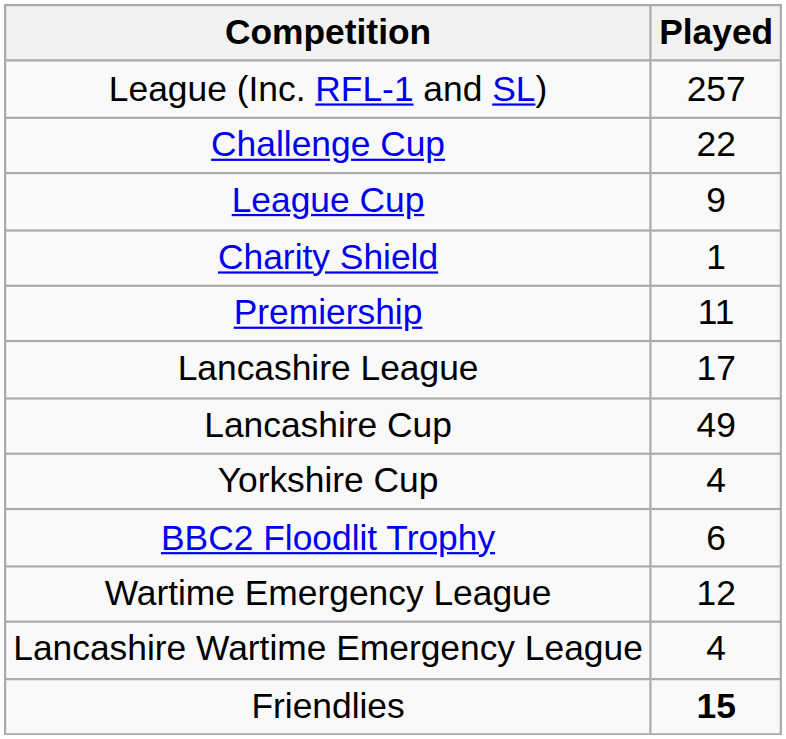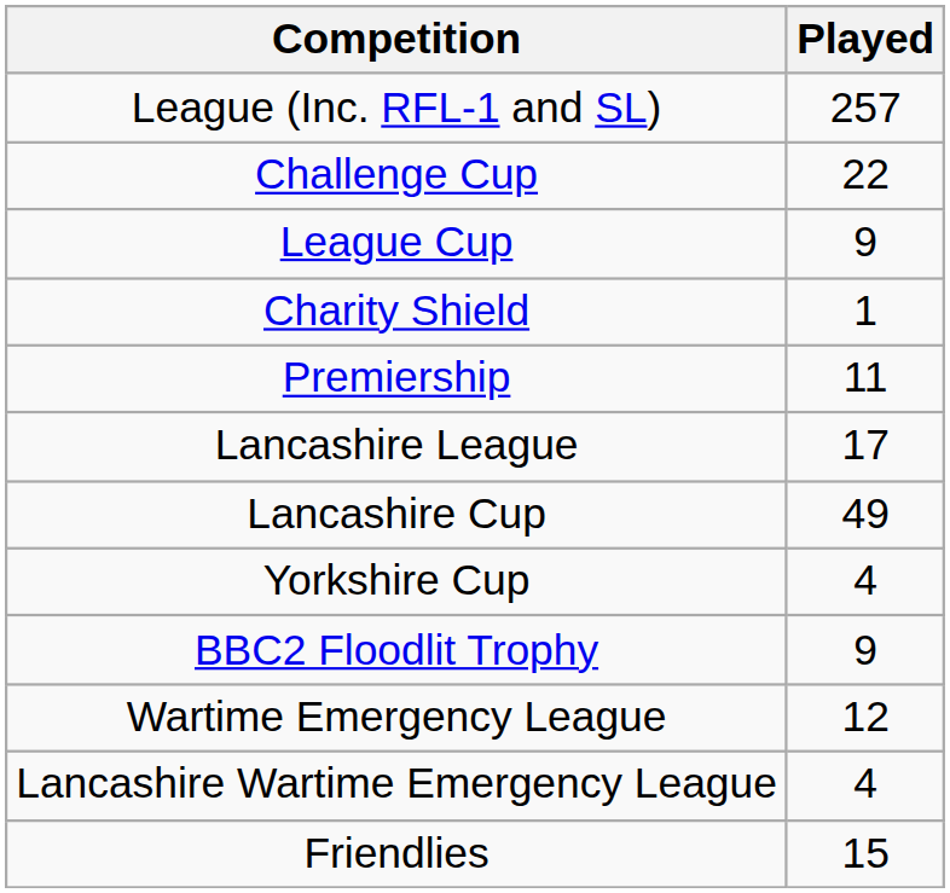 <table class="wikitable" style="text-align:center">
 <tr>
 <th>Competition</th>
 <th>Played</th>
 </tr>
 <tr>
 <td>League (Inc. <a href='#'>RFL-1</a> and <a href='#'>SL</a>)</td>
 <td>257</td>
 </tr>
 <tr>
 <td><a href='#'>Challenge Cup</a></td>
 <td>22</td>
 </tr>
 <tr>
 <td><a href='#'>League Cup</a></td>
 <td>9</td>
 </tr>
 <tr>
 <td><a href='#'>Charity Shield</a></td>
 <td>1</td>
 </tr>
 <tr>
 <td><a href='#'>Premiership</a></td>
 <td>11</td>
 </tr>
 <tr>
 <td>Lancashire League</td>
 <td>17</td>
 </tr>
 <tr>
 <td>Lancashire Cup</td>
 <td>49</td>
 </tr>
 <tr>
 <td>Yorkshire Cup</td>
 <td>4</td>
 </tr>
 <tr>
 <td><a href='#'>BBC2 Floodlit Trophy</a></td>
-<td>6</td>
+<td>9</td>
 </tr>
 <tr>
 <td>Wartime Emergency League</td>
 <td>12</td>
 </tr>
 <tr>
 <td>Lancashire Wartime Emergency League</td>
 <td>4</td>
 </tr>
 <tr>
 <td>Friendlies</td>
-<td><strong>15</strong></td>
+<td>15</td>
 </tr>
 </table>
